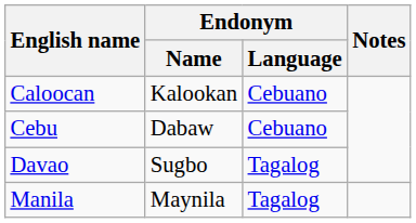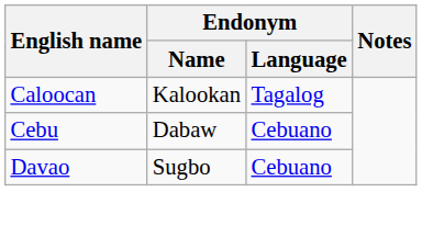 <table class="wikitable sortable mw-collapsible">
 <tr>
 <th rowspan="2">English name</th>
 <th colspan="2">Endonym</th>
 <th rowspan="2">Notes</th>
 </tr>
 <tr>
 <th>Name</th>
 <th>Language</th>
 </tr>
 <tr>
 <td><a href='#'>Caloocan</a></td>
 <td>Kalookan</td>
-<td><a href='#'>Cebuano</a></td>
+<td><a href='#'>Tagalog</a></td>
 </tr>
 <tr>
 <td><a href='#'>Cebu</a></td>
 <td>Dabaw</td>
 <td><a href='#'>Cebuano</a></td>
 </tr>
 <tr>
 <td><a href='#'>Davao</a></td>
 <td>Sugbo</td>
-<td><a href='#'>Tagalog</a></td>
-</tr>
-<tr>
-<td><a href='#'>Manila</a></td>
-<td>Maynila</td>
-<td><a href='#'>Tagalog</a></td>
-<td></td>
+<td><a href='#'>Cebuano</a></td>
 </tr>
 </table>
